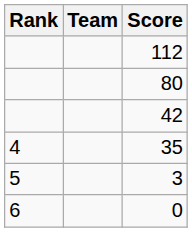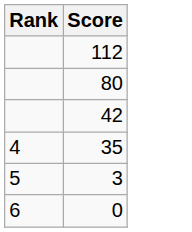 <table class="wikitable">
 <tr>
 <th>Rank</th>
-<th>Team</th>
 <th>Score</th>
 </tr>
 <tr>
-<td></td>
 <td></td>
 <td style="text-align:right">112</td>
 </tr>
 <tr>
 <td></td>
-<td></td>
 <td style="text-align:right">80</td>
 </tr>
 <tr>
-<td></td>
 <td></td>
 <td style="text-align:right">42</td>
 </tr>
 <tr>
 <td>4</td>
-<td></td>
 <td style="text-align:right">35</td>
 </tr>
 <tr>
 <td>5</td>
-<td></td>
 <td style="text-align:right">3</td>
 </tr>
 <tr>
 <td>6</td>
-<td></td>
 <td style="text-align:right">0</td>
 </tr>
 </table>
